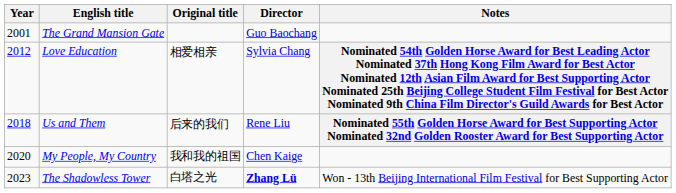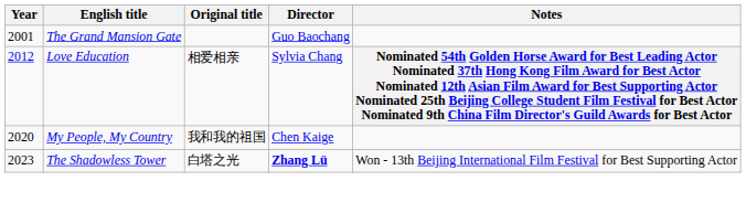 <table class="wikitable sortable">
 <tr>
 <th align="left" valign="top" width="40">Year</th>
 <th align="left" valign="top">English title</th>
 <th align="left" valign="top">Original title</th>
 <th align="left" valign="top">Director</th>
 <th align="left" valign="top">Notes</th>
 </tr>
 <tr>
 <td>2001</td>
 <td><em><a href='#'>The Grand Mansion Gate</a></em></td>
 <td></td>
 <td><a href='#'>Guo Baochang</a></td>
 <td></td>
 </tr>
 <tr>
 <td align="left" valign="top"><a href='#'>2012</a></td>
 <td align="left" valign="top"><em><a href='#'>Love Education</a></em></td>
 <td align="left" valign="top">相爱相亲</td>
 <td align="left" valign="top"><a href='#'>Sylvia Chang</a></td>
 <th align="left" valign="top">Nominated <a href='#'>54th</a> <a href='#'>Golden Horse Award for Best Leading Actor</a><br> Nominated <a href='#'>37th</a> <a href='#'>Hong Kong Film Award for Best Actor</a> <br>Nominated <a href='#'>12th</a> <a href='#'>Asian Film Award for Best Supporting Actor</a><br>Nominated 25th <a href='#'>Beijing College Student Film Festival</a> for Best Actor<br>Nominated 9th <a href='#'>China Film Director's Guild Awards</a> for Best Actor</th>
 </tr>
 <tr>
-<td align="left" valign="top"><a href='#'>2018</a></td>
-<td align="left" valign="top"><em><a href='#'>Us and Them</a></em></td>
-<td align="left" valign="top">后来的我们</td>
-<td align="left" valign="top"><a href='#'>Rene Liu</a></td>
-<th align="left" valign="top">Nominated <a href='#'>55th</a> <a href='#'>Golden Horse Award for Best Supporting Actor</a><br>Nominated <a href='#'>32nd</a> <a href='#'>Golden Rooster Award for Best Supporting Actor</a></th>
-</tr>
-<tr>
 <td>2020</td>
 <td><em><a href='#'>My People, My Country</a></em></td>
 <td>我和我的祖国</td>
 <td><a href='#'>Chen Kaige</a></td>
 <td></td>
 </tr>
 <tr>
 <td>2023</td>
 <td><em><a href='#'>The Shadowless Tower</a></em></td>
 <td>白塔之光</td>
 <td><strong><a href='#'>Zhang Lü</a></strong></td>
 <td>Won - 13th <a href='#'>Beijing International Film Festival</a> for Best Supporting Actor</td>
 </tr>
 </table>
